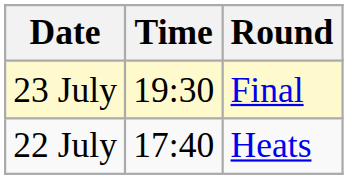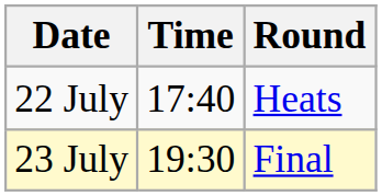 <table class="wikitable">
 <tr>
 <th>Date</th>
 <th>Time</th>
 <th>Round</th>
 </tr>
+<tr>
+<td>22 July</td>
+<td>17:40</td>
+<td><a href='#'>Heats</a></td>
+</tr>
 <tr style=background:lemonchiffon>
 <td>23 July</td>
 <td>19:30</td>
 <td><a href='#'>Final</a></td>
 </tr>
-<tr>
-<td>22 July</td>
-<td>17:40</td>
-<td><a href='#'>Heats</a></td>
-</tr>
 </table>
